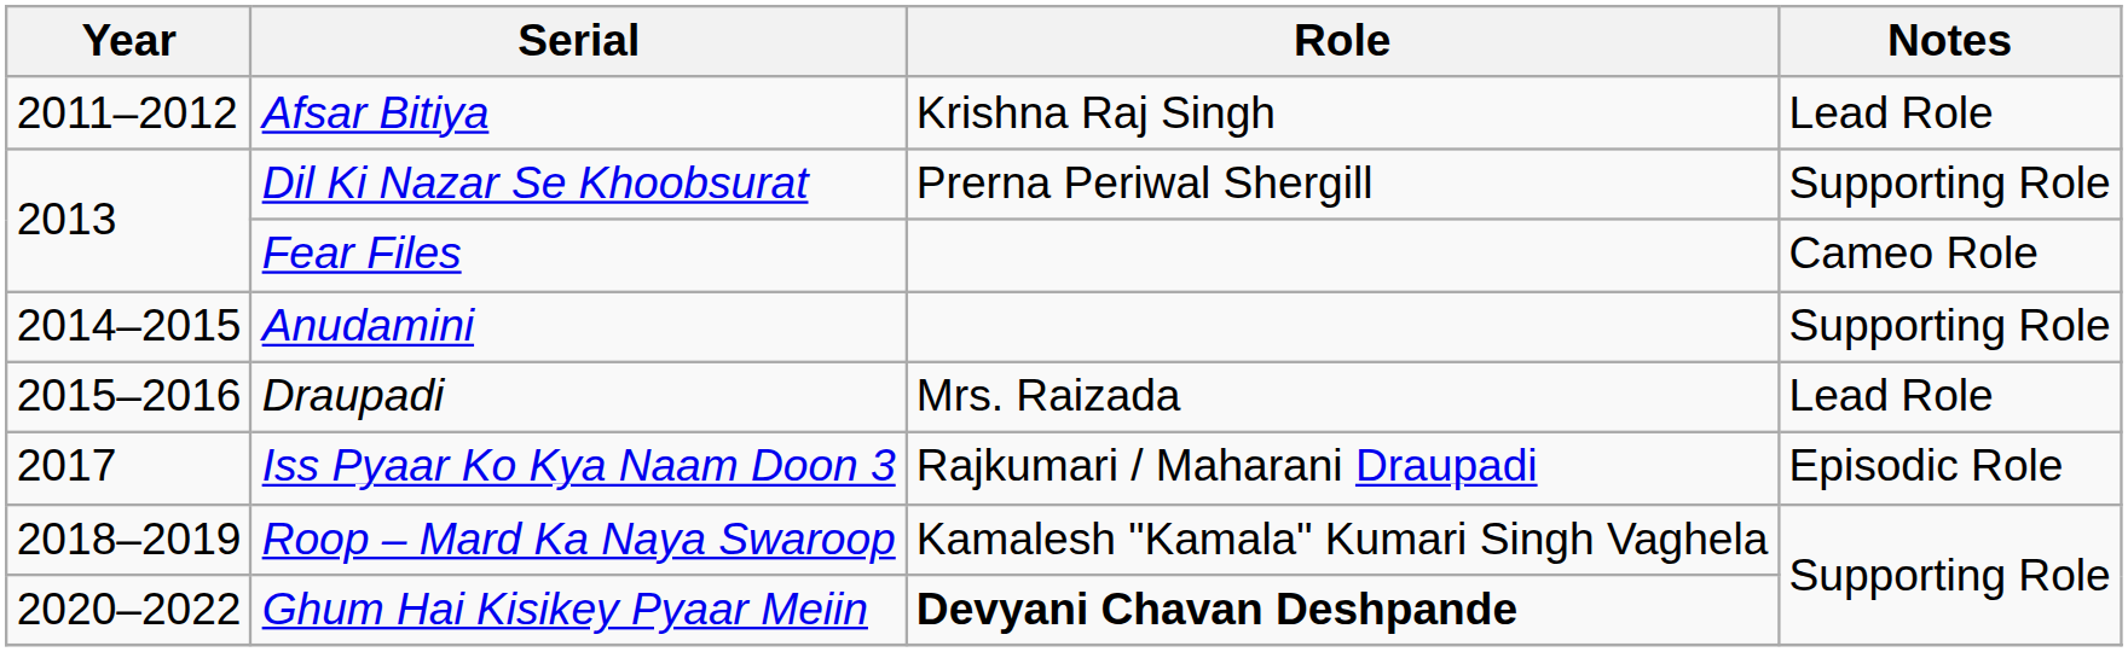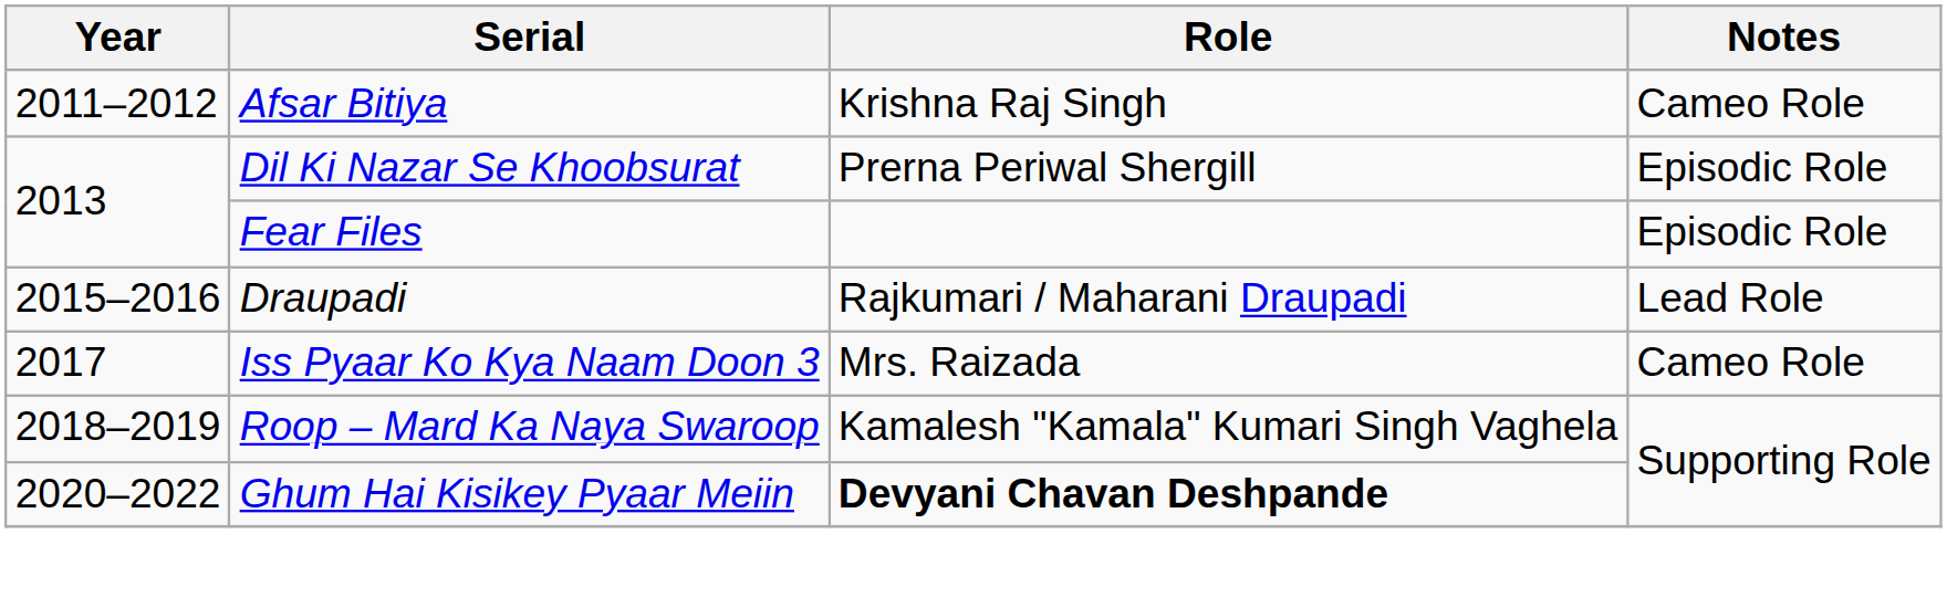 <table class = "wikitable sortable">
 <tr>
 <th>Year</th>
 <th>Serial</th>
 <th>Role</th>
 <th>Notes</th>
 </tr>
 <tr>
 <td>2011–2012</td>
 <td><em><a href='#'>Afsar Bitiya</a></em></td>
 <td>Krishna Raj Singh</td>
-<td>Lead Role</td>
+<td>Cameo Role</td>
 </tr>
 <tr>
 <td rowspan = "2">2013</td>
 <td><em><a href='#'>Dil Ki Nazar Se Khoobsurat</a></em></td>
 <td>Prerna Periwal Shergill</td>
-<td>Supporting Role</td>
+<td>Episodic Role</td>
 </tr>
 <tr>
 <td><em><a href='#'>Fear Files</a></em></td>
 <td></td>
-<td>Cameo Role</td>
-</tr>
-<tr>
-<td>2014–2015</td>
-<td><em><a href='#'>Anudamini</a></em></td>
-<td></td>
-<td>Supporting Role</td>
+<td>Episodic Role</td>
 </tr>
 <tr>
 <td>2015–2016</td>
 <td><em>Draupadi</em></td>
-<td>Mrs. Raizada</td>
+<td>Rajkumari / Maharani <a href='#'>Draupadi</a></td>
 <td>Lead Role</td>
 </tr>
 <tr>
 <td>2017</td>
 <td><em><a href='#'>Iss Pyaar Ko Kya Naam Doon 3</a></em></td>
-<td>Rajkumari / Maharani <a href='#'>Draupadi</a></td>
-<td>Episodic Role</td>
+<td>Mrs. Raizada</td>
+<td>Cameo Role</td>
 </tr>
 <tr>
 <td>2018–2019</td>
 <td><em><a href='#'>Roop – Mard Ka Naya Swaroop</a></em></td>
 <td>Kamalesh "Kamala" Kumari Singh Vaghela</td>
 <td rowspan = "2">Supporting Role</td>
 </tr>
 <tr>
 <td>2020–2022</td>
 <td><em><a href='#'>Ghum Hai Kisikey Pyaar Meiin</a></em></td>
 <td><strong>Devyani Chavan Deshpande</strong></td>
 </tr>
 <tr>
 </tr>
 </table>
